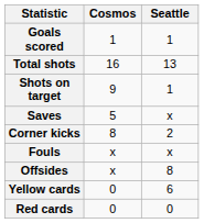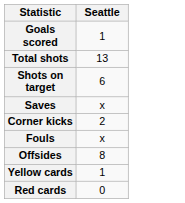 <table class="wikitable plainrowheaders" style="text-align:center">
 <tr>
 <th scope=col width=100>Statistic</th>
-<th scope=col width=70>Cosmos</th>
 <th scope=col width=70>Seattle</th>
 </tr>
 <tr>
 <th scope=row>Goals scored</th>
 <td>1</td>
-<td>1</td>
 </tr>
 <tr>
 <th scope=row>Total shots</th>
-<td>16</td>
 <td>13</td>
 </tr>
 <tr>
 <th scope=row>Shots on target</th>
-<td>9</td>
-<td>1</td>
+<td>6</td>
 </tr>
 <tr>
 <th scope=row>Saves</th>
-<td>5</td>
 <td>x</td>
 </tr>
 <tr>
 <th scope=row>Corner kicks</th>
-<td>8</td>
 <td>2</td>
 </tr>
 <tr>
 <th scope=row>Fouls</th>
 <td>x</td>
-<td>x</td>
 </tr>
 <tr>
 <th scope=row>Offsides</th>
-<td>x</td>
 <td>8</td>
 </tr>
 <tr>
 <th scope=row>Yellow cards</th>
-<td>0</td>
-<td>6</td>
+<td>1</td>
 </tr>
 <tr>
 <th scope=row>Red cards</th>
 <td>0</td>
-<td>0</td>
 </tr>
 </table>
